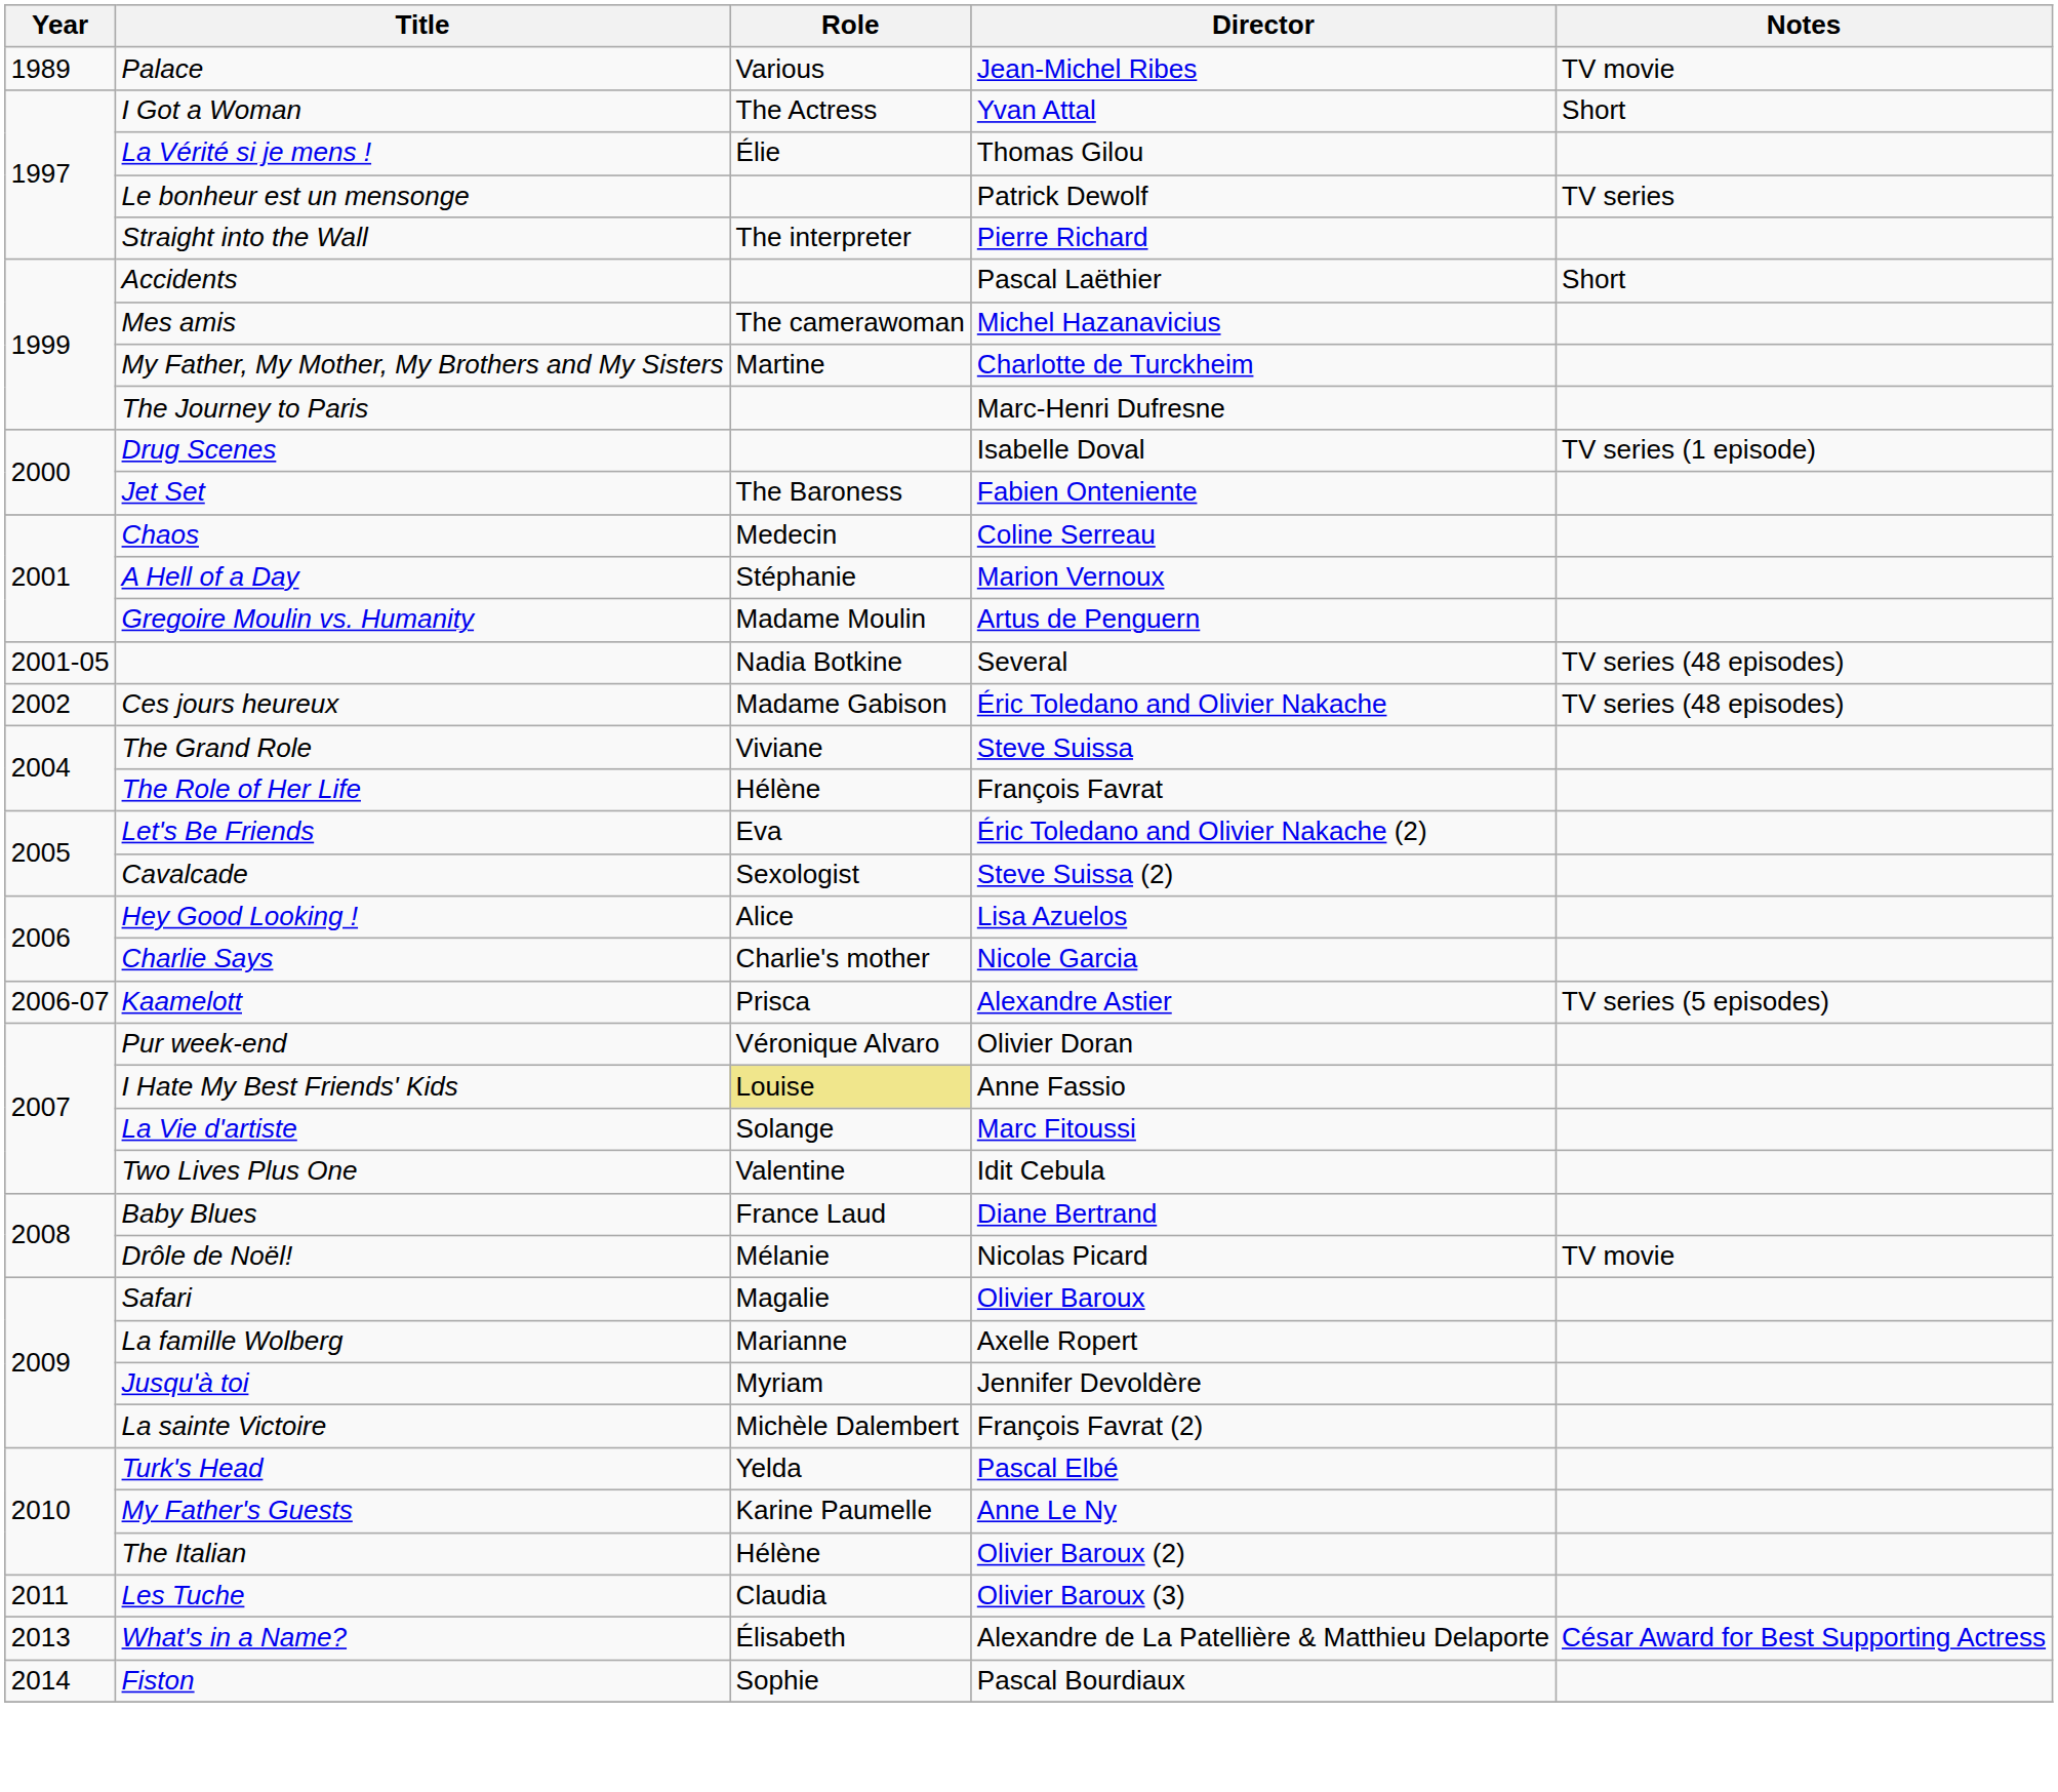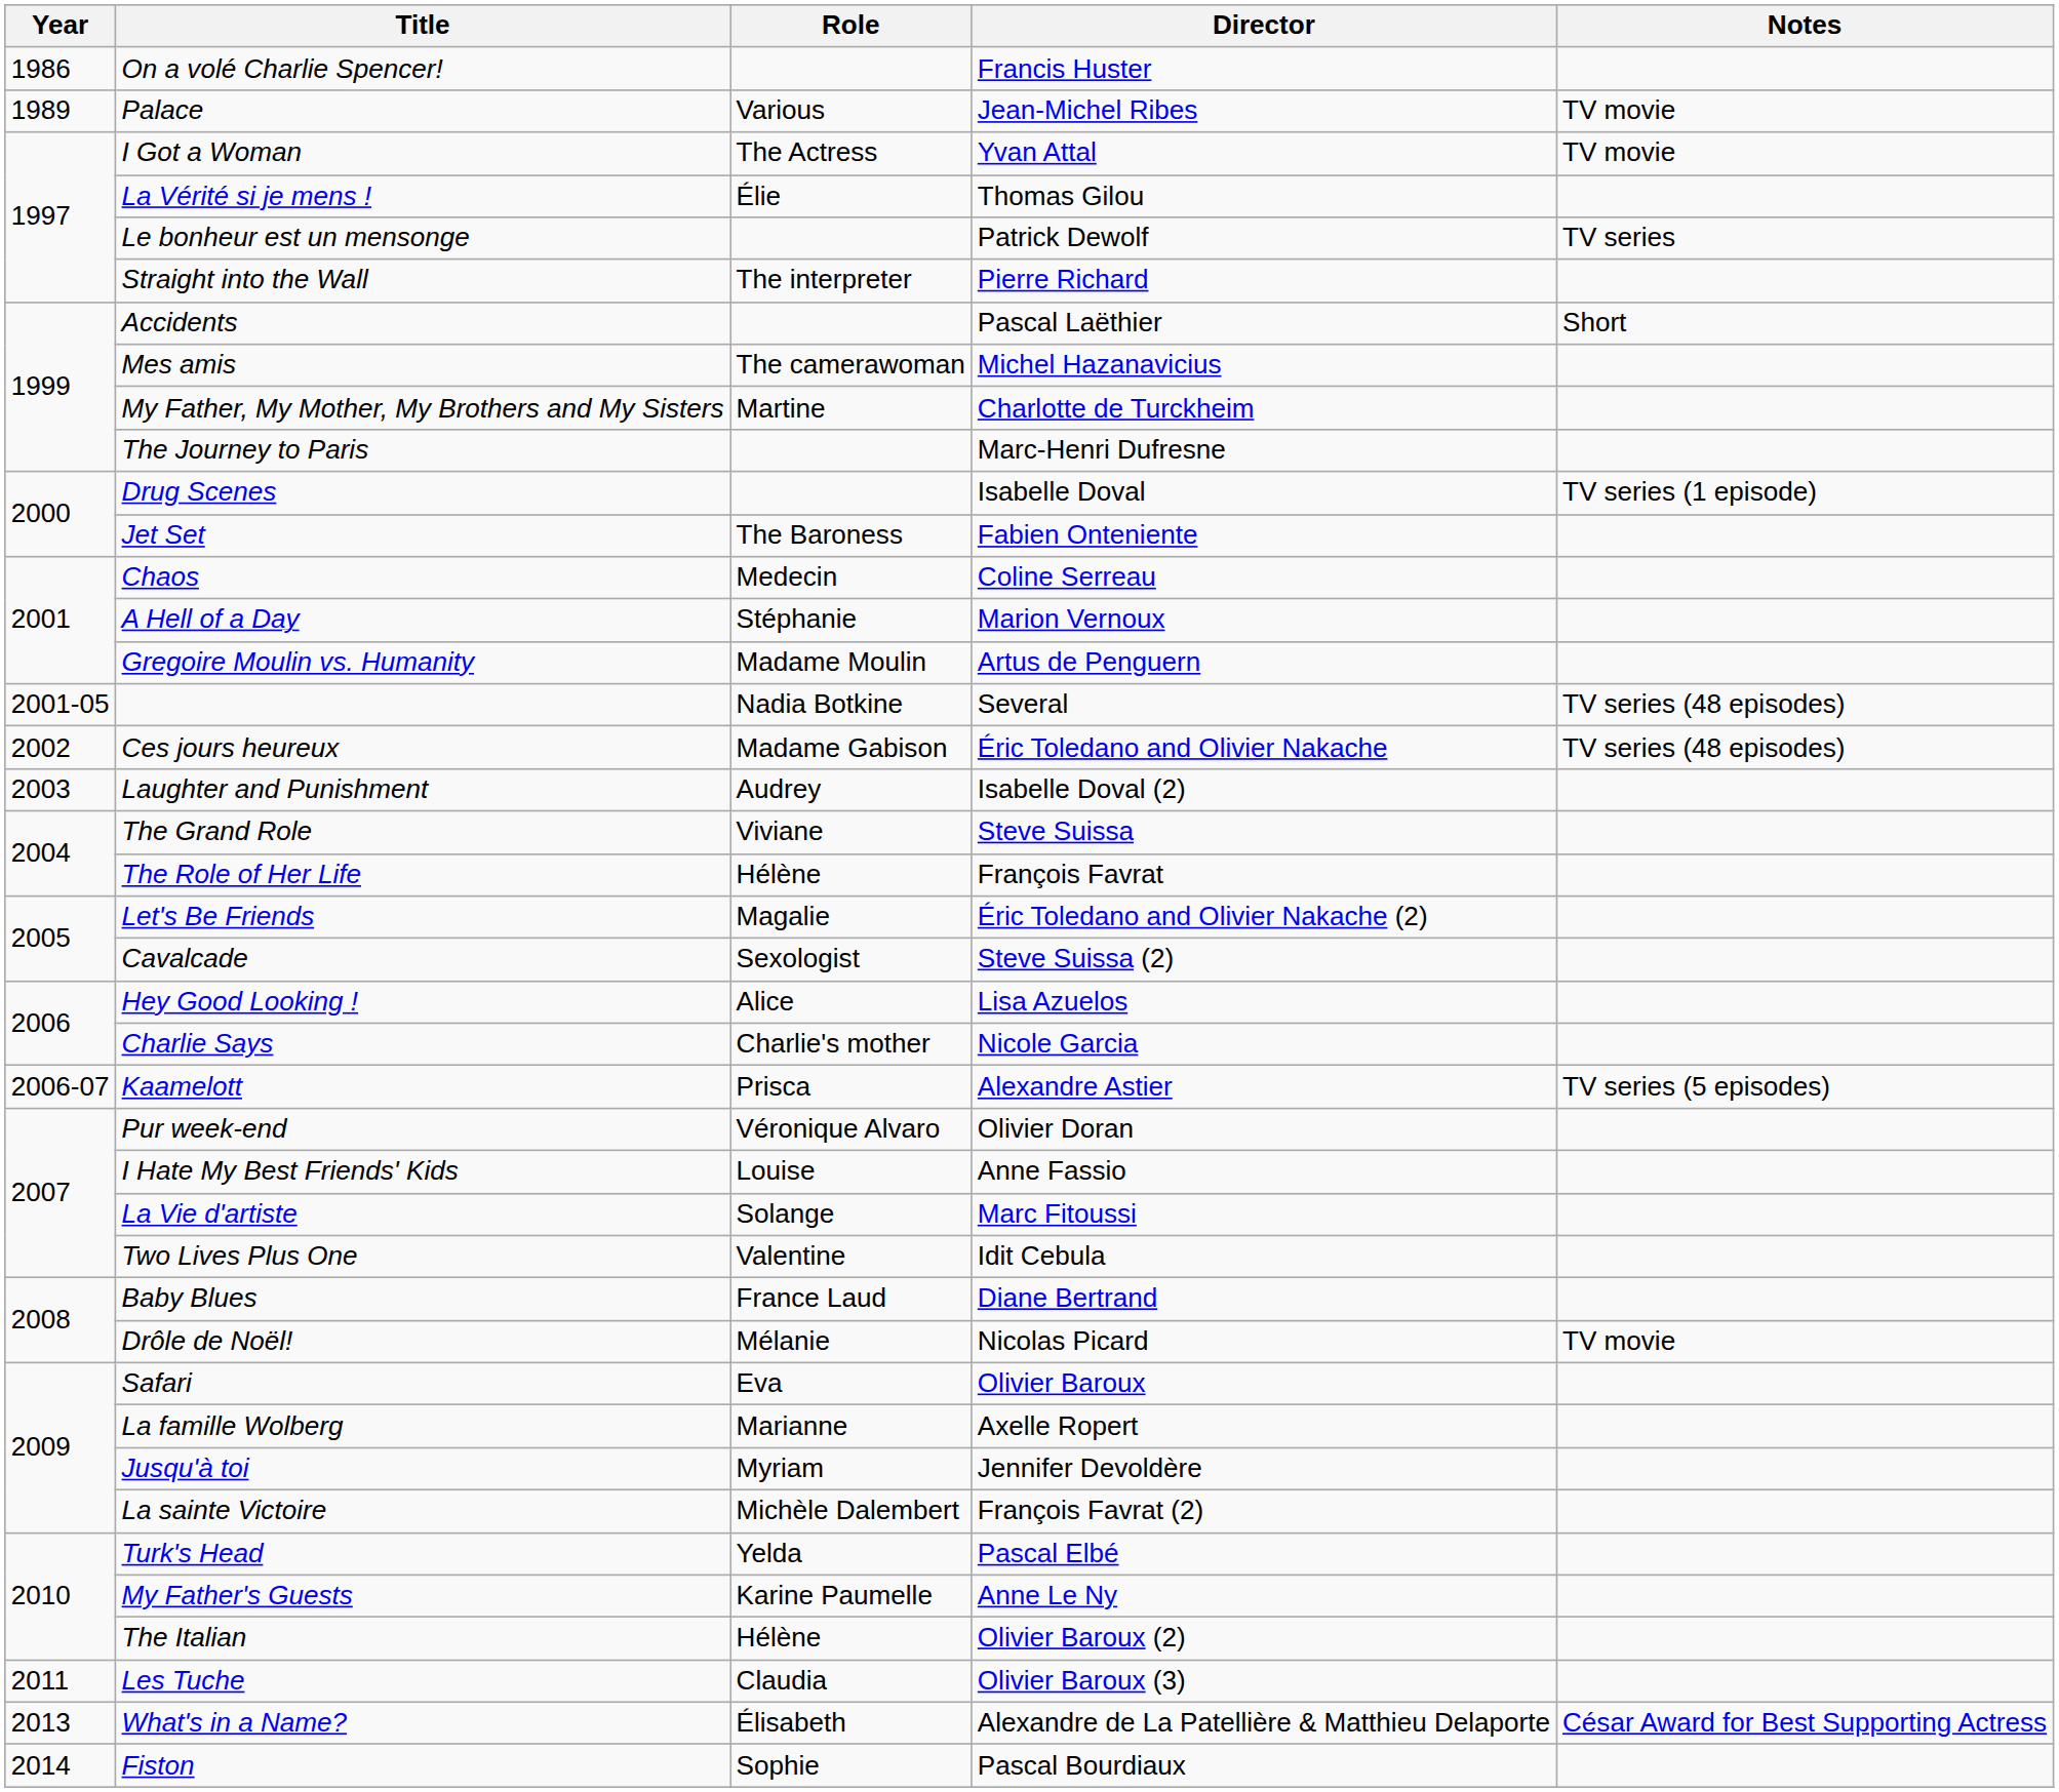 <table class="wikitable">
 <tr>
 <th>Year</th>
 <th>Title</th>
 <th>Role</th>
 <th>Director</th>
 <th>Notes</th>
+</tr>
+<tr>
+<td>1986</td>
+<td><em>On a volé Charlie Spencer!</em></td>
+<td></td>
+<td><a href='#'>Francis Huster</a></td>
+<td></td>
 </tr>
 <tr>
 <td>1989</td>
 <td><em>Palace</em></td>
 <td>Various</td>
 <td><a href='#'>Jean-Michel Ribes</a></td>
 <td>TV movie</td>
 </tr>
 <tr>
 <td rowspan=4>1997</td>
 <td><em>I Got a Woman</em></td>
 <td>The Actress</td>
 <td><a href='#'>Yvan Attal</a></td>
-<td>Short</td>
+<td>TV movie</td>
 </tr>
 <tr>
 <td><em><a href='#'>La Vérité si je mens !</a></em></td>
 <td>Élie</td>
 <td>Thomas Gilou</td>
 <td></td>
 </tr>
 <tr>
 <td><em>Le bonheur est un mensonge</em></td>
 <td></td>
 <td>Patrick Dewolf</td>
 <td>TV series</td>
 </tr>
 <tr>
 <td><em>Straight into the Wall</em></td>
 <td>The interpreter</td>
 <td><a href='#'>Pierre Richard</a></td>
 <td></td>
 </tr>
 <tr>
 <td rowspan=4>1999</td>
 <td><em>Accidents</em></td>
 <td></td>
 <td>Pascal Laëthier</td>
 <td>Short</td>
 </tr>
 <tr>
 <td><em>Mes amis</em></td>
 <td>The camerawoman</td>
 <td><a href='#'>Michel Hazanavicius</a></td>
 <td></td>
 </tr>
 <tr>
 <td><em>My Father, My Mother, My Brothers and My Sisters</em></td>
 <td>Martine</td>
 <td><a href='#'>Charlotte de Turckheim</a></td>
 <td></td>
 </tr>
 <tr>
 <td><em>The Journey to Paris</em></td>
 <td></td>
 <td>Marc-Henri Dufresne</td>
 <td></td>
 </tr>
 <tr>
 <td rowspan=2>2000</td>
 <td><em><a href='#'>Drug Scenes</a></em></td>
 <td></td>
 <td>Isabelle Doval</td>
 <td>TV series (1 episode)</td>
 </tr>
 <tr>
 <td><em><a href='#'>Jet Set</a></em></td>
 <td>The Baroness</td>
 <td><a href='#'>Fabien Onteniente</a></td>
 <td></td>
 </tr>
 <tr>
 <td rowspan=3>2001</td>
 <td><em><a href='#'>Chaos</a></em></td>
 <td>Medecin</td>
 <td><a href='#'>Coline Serreau</a></td>
 <td></td>
 </tr>
 <tr>
 <td><em><a href='#'>A Hell of a Day</a></em></td>
 <td>Stéphanie</td>
 <td><a href='#'>Marion Vernoux</a></td>
 <td></td>
 </tr>
 <tr>
 <td><em><a href='#'>Gregoire Moulin vs. Humanity</a></em></td>
 <td>Madame Moulin</td>
 <td><a href='#'>Artus de Penguern</a></td>
 <td></td>
 </tr>
 <tr>
 <td>2001-05</td>
 <td><em></em></td>
 <td>Nadia Botkine</td>
 <td>Several</td>
 <td>TV series (48 episodes)</td>
 </tr>
 <tr>
 <td>2002</td>
 <td><em>Ces jours heureux</em></td>
 <td>Madame Gabison</td>
 <td><a href='#'>Éric Toledano and Olivier Nakache</a></td>
 <td>TV series (48 episodes)</td>
 </tr>
 <tr>
+<td>2003</td>
+<td><em>Laughter and Punishment</em></td>
+<td>Audrey</td>
+<td>Isabelle Doval (2)</td>
+<td></td>
+</tr>
+<tr>
 <td rowspan=2>2004</td>
 <td><em>The Grand Role</em></td>
 <td>Viviane</td>
 <td><a href='#'>Steve Suissa</a></td>
 <td></td>
 </tr>
 <tr>
 <td><em><a href='#'>The Role of Her Life</a></em></td>
 <td>Hélène</td>
 <td>François Favrat</td>
 <td></td>
 </tr>
 <tr>
 <td rowspan=2>2005</td>
 <td><em><a href='#'>Let's Be Friends</a></em></td>
-<td>Eva</td>
+<td>Magalie</td>
 <td><a href='#'>Éric Toledano and Olivier Nakache</a> (2)</td>
 <td></td>
 </tr>
 <tr>
 <td><em>Cavalcade</em></td>
 <td>Sexologist</td>
 <td><a href='#'>Steve Suissa</a> (2)</td>
 <td></td>
 </tr>
 <tr>
 <td rowspan=2>2006</td>
 <td><em><a href='#'>Hey Good Looking !</a></em></td>
 <td>Alice</td>
 <td><a href='#'>Lisa Azuelos</a></td>
 <td></td>
 </tr>
 <tr>
 <td><em><a href='#'>Charlie Says</a></em></td>
 <td>Charlie's mother</td>
 <td><a href='#'>Nicole Garcia</a></td>
 <td></td>
 </tr>
 <tr>
 <td>2006-07</td>
 <td><em><a href='#'>Kaamelott</a></em></td>
 <td>Prisca</td>
 <td><a href='#'>Alexandre Astier</a></td>
 <td>TV series (5 episodes)</td>
 </tr>
 <tr>
 <td rowspan=4>2007</td>
 <td><em>Pur week-end</em></td>
 <td>Véronique Alvaro</td>
 <td>Olivier Doran</td>
 <td></td>
 </tr>
 <tr>
 <td><em>I Hate My Best Friends' Kids</em></td>
-<td style="background: khaki;">Louise</td>
+<td>Louise</td>
 <td>Anne Fassio</td>
 <td></td>
 </tr>
 <tr>
 <td><em><a href='#'>La Vie d'artiste</a></em></td>
 <td>Solange</td>
 <td><a href='#'>Marc Fitoussi</a></td>
 <td></td>
 </tr>
 <tr>
 <td><em>Two Lives Plus One</em></td>
 <td>Valentine</td>
 <td>Idit Cebula</td>
 <td></td>
 </tr>
 <tr>
 <td rowspan=2>2008</td>
 <td><em>Baby Blues</em></td>
 <td>France Laud</td>
 <td><a href='#'>Diane Bertrand</a></td>
 <td></td>
 </tr>
 <tr>
 <td><em>Drôle de Noël!</em></td>
 <td>Mélanie</td>
 <td>Nicolas Picard</td>
 <td>TV movie</td>
 </tr>
 <tr>
 <td rowspan=4>2009</td>
 <td><em>Safari</em></td>
-<td>Magalie</td>
+<td>Eva</td>
 <td><a href='#'>Olivier Baroux</a></td>
 <td></td>
 </tr>
 <tr>
 <td><em>La famille Wolberg</em></td>
 <td>Marianne</td>
 <td>Axelle Ropert</td>
 <td></td>
 </tr>
 <tr>
 <td><em><a href='#'>Jusqu'à toi</a></em></td>
 <td>Myriam</td>
 <td>Jennifer Devoldère</td>
 <td></td>
 </tr>
 <tr>
 <td><em>La sainte Victoire</em></td>
 <td>Michèle Dalembert</td>
 <td>François Favrat (2)</td>
 <td></td>
 </tr>
 <tr>
 <td rowspan=3>2010</td>
 <td><em><a href='#'>Turk's Head</a></em></td>
 <td>Yelda</td>
 <td><a href='#'>Pascal Elbé</a></td>
 <td></td>
 </tr>
 <tr>
 <td><em><a href='#'>My Father's Guests</a></em></td>
 <td>Karine Paumelle</td>
 <td><a href='#'>Anne Le Ny</a></td>
 <td></td>
 </tr>
 <tr>
 <td><em>The Italian</em></td>
 <td>Hélène</td>
 <td><a href='#'>Olivier Baroux</a> (2)</td>
 <td></td>
 </tr>
 <tr>
 <td>2011</td>
 <td><em><a href='#'>Les Tuche</a></em></td>
 <td>Claudia</td>
 <td><a href='#'>Olivier Baroux</a> (3)</td>
 <td></td>
 </tr>
 <tr>
 <td>2013</td>
 <td><em><a href='#'>What's in a Name?</a></em></td>
 <td>Élisabeth</td>
 <td>Alexandre de La Patellière & Matthieu Delaporte</td>
 <td><a href='#'>César Award for Best Supporting Actress</a></td>
 </tr>
 <tr>
 <td>2014</td>
 <td><em><a href='#'>Fiston</a></em></td>
 <td>Sophie</td>
 <td>Pascal Bourdiaux</td>
 <td></td>
 </tr>
 <tr>
 </tr>
 </table>
